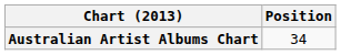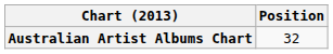 <table class="wikitable plainrowheaders" style="text-align:center">
 <tr>
 <th scope="col">Chart (2013)</th>
 <th scope="col">Position</th>
 </tr>
 <tr>
 <th scope="row">Australian Artist Albums Chart</th>
-<td>34</td>
+<td>32</td>
 </tr>
 </table>
